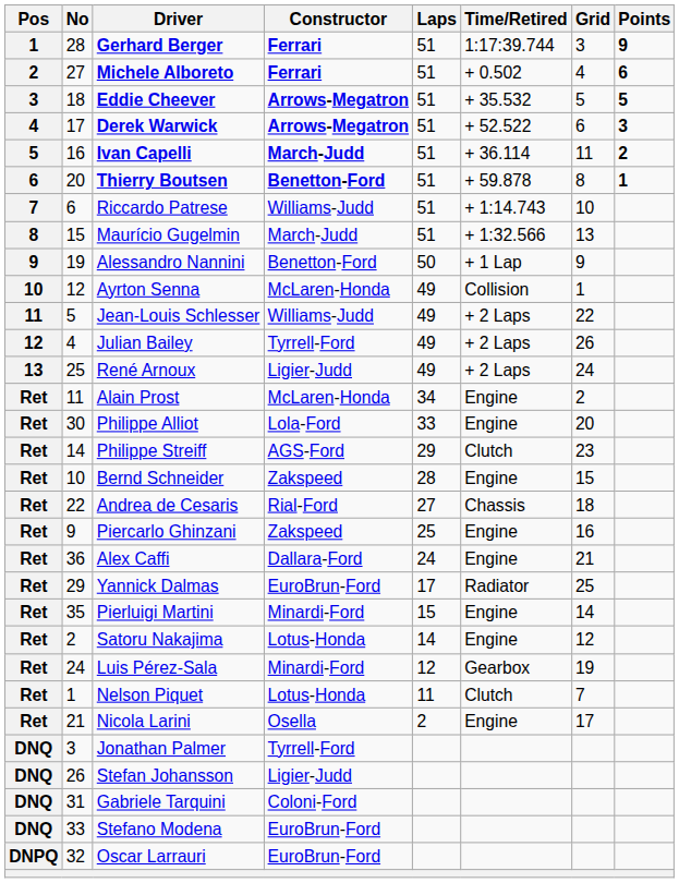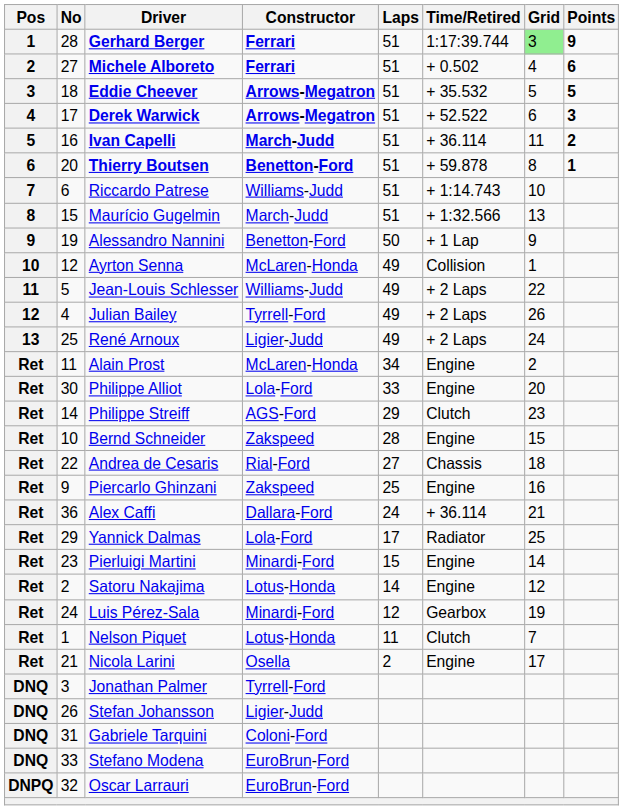 <table class="wikitable" style="font-size: 95%;">
 <tr>
 <th>Pos</th>
 <th>No</th>
 <th>Driver</th>
 <th>Constructor</th>
 <th>Laps</th>
 <th>Time/Retired</th>
 <th>Grid</th>
 <th>Points</th>
 </tr>
 <tr>
 <th>1</th>
 <td>28</td>
 <td> <strong><a href='#'>Gerhard Berger</a></strong></td>
 <td><strong><a href='#'>Ferrari</a></strong></td>
 <td>51</td>
 <td>1:17:39.744</td>
-<td>3</td>
+<td style="background: lightgreen;">3</td>
 <td><strong>9</strong></td>
 </tr>
 <tr>
 <th>2</th>
 <td>27</td>
 <td> <strong><a href='#'>Michele Alboreto</a></strong></td>
 <td><strong><a href='#'>Ferrari</a></strong></td>
 <td>51</td>
 <td>+ 0.502</td>
 <td>4</td>
 <td><strong>6</strong></td>
 </tr>
 <tr>
 <th>3</th>
 <td>18</td>
 <td> <strong><a href='#'>Eddie Cheever</a></strong></td>
 <td><strong><a href='#'>Arrows</a>-<a href='#'>Megatron</a></strong></td>
 <td>51</td>
 <td>+ 35.532</td>
 <td>5</td>
 <td><strong>5</strong></td>
 </tr>
 <tr>
 <th>4</th>
 <td>17</td>
 <td> <strong><a href='#'>Derek Warwick</a></strong></td>
 <td><strong><a href='#'>Arrows</a>-<a href='#'>Megatron</a></strong></td>
 <td>51</td>
 <td>+ 52.522</td>
 <td>6</td>
 <td><strong>3</strong></td>
 </tr>
 <tr>
 <th>5</th>
 <td>16</td>
 <td> <strong><a href='#'>Ivan Capelli</a></strong></td>
 <td><strong><a href='#'>March</a>-<a href='#'>Judd</a></strong></td>
 <td>51</td>
 <td>+ 36.114</td>
 <td>11</td>
 <td><strong>2</strong></td>
 </tr>
 <tr>
 <th>6</th>
 <td>20</td>
 <td> <strong><a href='#'>Thierry Boutsen</a></strong></td>
 <td><strong><a href='#'>Benetton</a>-<a href='#'>Ford</a></strong></td>
 <td>51</td>
 <td>+ 59.878</td>
 <td>8</td>
 <td><strong>1</strong></td>
 </tr>
 <tr>
 <th>7</th>
 <td>6</td>
 <td> <a href='#'>Riccardo Patrese</a></td>
 <td><a href='#'>Williams</a>-<a href='#'>Judd</a></td>
 <td>51</td>
 <td>+ 1:14.743</td>
 <td>10</td>
 <td> </td>
 </tr>
 <tr>
 <th>8</th>
 <td>15</td>
 <td> <a href='#'>Maurício Gugelmin</a></td>
 <td><a href='#'>March</a>-<a href='#'>Judd</a></td>
 <td>51</td>
 <td>+ 1:32.566</td>
 <td>13</td>
 <td> </td>
 </tr>
 <tr>
 <th>9</th>
 <td>19</td>
 <td> <a href='#'>Alessandro Nannini</a></td>
 <td><a href='#'>Benetton</a>-<a href='#'>Ford</a></td>
 <td>50</td>
 <td>+ 1 Lap</td>
 <td>9</td>
 <td> </td>
 </tr>
 <tr>
 <th>10</th>
 <td>12</td>
 <td> <a href='#'>Ayrton Senna</a></td>
 <td><a href='#'>McLaren</a>-<a href='#'>Honda</a></td>
 <td>49</td>
 <td>Collision</td>
 <td>1</td>
 <td> </td>
 </tr>
 <tr>
 <th>11</th>
 <td>5</td>
 <td> <a href='#'>Jean-Louis Schlesser</a></td>
 <td><a href='#'>Williams</a>-<a href='#'>Judd</a></td>
 <td>49</td>
 <td>+ 2 Laps</td>
 <td>22</td>
 <td> </td>
 </tr>
 <tr>
 <th>12</th>
 <td>4</td>
 <td> <a href='#'>Julian Bailey</a></td>
 <td><a href='#'>Tyrrell</a>-<a href='#'>Ford</a></td>
 <td>49</td>
 <td>+ 2 Laps</td>
 <td>26</td>
 <td> </td>
 </tr>
 <tr>
 <th>13</th>
 <td>25</td>
 <td> <a href='#'>René Arnoux</a></td>
 <td><a href='#'>Ligier</a>-<a href='#'>Judd</a></td>
 <td>49</td>
 <td>+ 2 Laps</td>
 <td>24</td>
 <td> </td>
 </tr>
 <tr>
 <th>Ret</th>
 <td>11</td>
 <td> <a href='#'>Alain Prost</a></td>
 <td><a href='#'>McLaren</a>-<a href='#'>Honda</a></td>
 <td>34</td>
 <td>Engine</td>
 <td>2</td>
 <td> </td>
 </tr>
 <tr>
 <th>Ret</th>
 <td>30</td>
 <td> <a href='#'>Philippe Alliot</a></td>
 <td><a href='#'>Lola</a>-<a href='#'>Ford</a></td>
 <td>33</td>
 <td>Engine</td>
 <td>20</td>
 <td> </td>
 </tr>
 <tr>
 <th>Ret</th>
 <td>14</td>
 <td> <a href='#'>Philippe Streiff</a></td>
 <td><a href='#'>AGS</a>-<a href='#'>Ford</a></td>
 <td>29</td>
 <td>Clutch</td>
 <td>23</td>
 <td> </td>
 </tr>
 <tr>
 <th>Ret</th>
 <td>10</td>
 <td> <a href='#'>Bernd Schneider</a></td>
 <td><a href='#'>Zakspeed</a></td>
 <td>28</td>
 <td>Engine</td>
 <td>15</td>
 <td> </td>
 </tr>
 <tr>
 <th>Ret</th>
 <td>22</td>
 <td> <a href='#'>Andrea de Cesaris</a></td>
 <td><a href='#'>Rial</a>-<a href='#'>Ford</a></td>
 <td>27</td>
 <td>Chassis</td>
 <td>18</td>
 <td> </td>
 </tr>
 <tr>
 <th>Ret</th>
 <td>9</td>
 <td> <a href='#'>Piercarlo Ghinzani</a></td>
 <td><a href='#'>Zakspeed</a></td>
 <td>25</td>
 <td>Engine</td>
 <td>16</td>
 <td> </td>
 </tr>
 <tr>
 <th>Ret</th>
 <td>36</td>
 <td> <a href='#'>Alex Caffi</a></td>
 <td><a href='#'>Dallara</a>-<a href='#'>Ford</a></td>
 <td>24</td>
-<td>Engine</td>
+<td>+ 36.114</td>
 <td>21</td>
 <td> </td>
 </tr>
 <tr>
 <th>Ret</th>
 <td>29</td>
 <td> <a href='#'>Yannick Dalmas</a></td>
-<td><a href='#'>EuroBrun</a>-<a href='#'>Ford</a></td>
+<td><a href='#'>Lola</a>-<a href='#'>Ford</a></td>
 <td>17</td>
 <td>Radiator</td>
 <td>25</td>
 <td> </td>
 </tr>
 <tr>
 <th>Ret</th>
-<td>35</td>
+<td>23</td>
 <td> <a href='#'>Pierluigi Martini</a></td>
 <td><a href='#'>Minardi</a>-<a href='#'>Ford</a></td>
 <td>15</td>
 <td>Engine</td>
 <td>14</td>
 <td> </td>
 </tr>
 <tr>
 <th>Ret</th>
 <td>2</td>
 <td> <a href='#'>Satoru Nakajima</a></td>
 <td><a href='#'>Lotus</a>-<a href='#'>Honda</a></td>
 <td>14</td>
 <td>Engine</td>
 <td>12</td>
 <td> </td>
 </tr>
 <tr>
 <th>Ret</th>
 <td>24</td>
 <td> <a href='#'>Luis Pérez-Sala</a></td>
 <td><a href='#'>Minardi</a>-<a href='#'>Ford</a></td>
 <td>12</td>
 <td>Gearbox</td>
 <td>19</td>
 <td> </td>
 </tr>
 <tr>
 <th>Ret</th>
 <td>1</td>
 <td> <a href='#'>Nelson Piquet</a></td>
 <td><a href='#'>Lotus</a>-<a href='#'>Honda</a></td>
 <td>11</td>
 <td>Clutch</td>
 <td>7</td>
 <td> </td>
 </tr>
 <tr>
 <th>Ret</th>
 <td>21</td>
 <td> <a href='#'>Nicola Larini</a></td>
 <td><a href='#'>Osella</a></td>
 <td>2</td>
 <td>Engine</td>
 <td>17</td>
 <td> </td>
 </tr>
 <tr>
 <th>DNQ</th>
 <td>3</td>
 <td> <a href='#'>Jonathan Palmer</a></td>
 <td><a href='#'>Tyrrell</a>-<a href='#'>Ford</a></td>
 <td> </td>
 <td> </td>
 <td> </td>
 <td> </td>
 </tr>
 <tr>
 <th>DNQ</th>
 <td>26</td>
 <td> <a href='#'>Stefan Johansson</a></td>
 <td><a href='#'>Ligier</a>-<a href='#'>Judd</a></td>
 <td> </td>
 <td> </td>
 <td> </td>
 <td> </td>
 </tr>
 <tr>
 <th>DNQ</th>
 <td>31</td>
 <td> <a href='#'>Gabriele Tarquini</a></td>
 <td><a href='#'>Coloni</a>-<a href='#'>Ford</a></td>
 <td> </td>
 <td> </td>
 <td> </td>
 <td> </td>
 </tr>
 <tr>
 <th>DNQ</th>
 <td>33</td>
 <td> <a href='#'>Stefano Modena</a></td>
 <td><a href='#'>EuroBrun</a>-<a href='#'>Ford</a></td>
 <td> </td>
 <td> </td>
 <td> </td>
 <td> </td>
 </tr>
 <tr>
 <th>DNPQ</th>
 <td>32</td>
 <td> <a href='#'>Oscar Larrauri</a></td>
 <td><a href='#'>EuroBrun</a>-<a href='#'>Ford</a></td>
 <td> </td>
 <td></td>
 <td></td>
 <td> </td>
 </tr>
 <tr>
 <th colspan="8"></th>
 </tr>
 </table>
